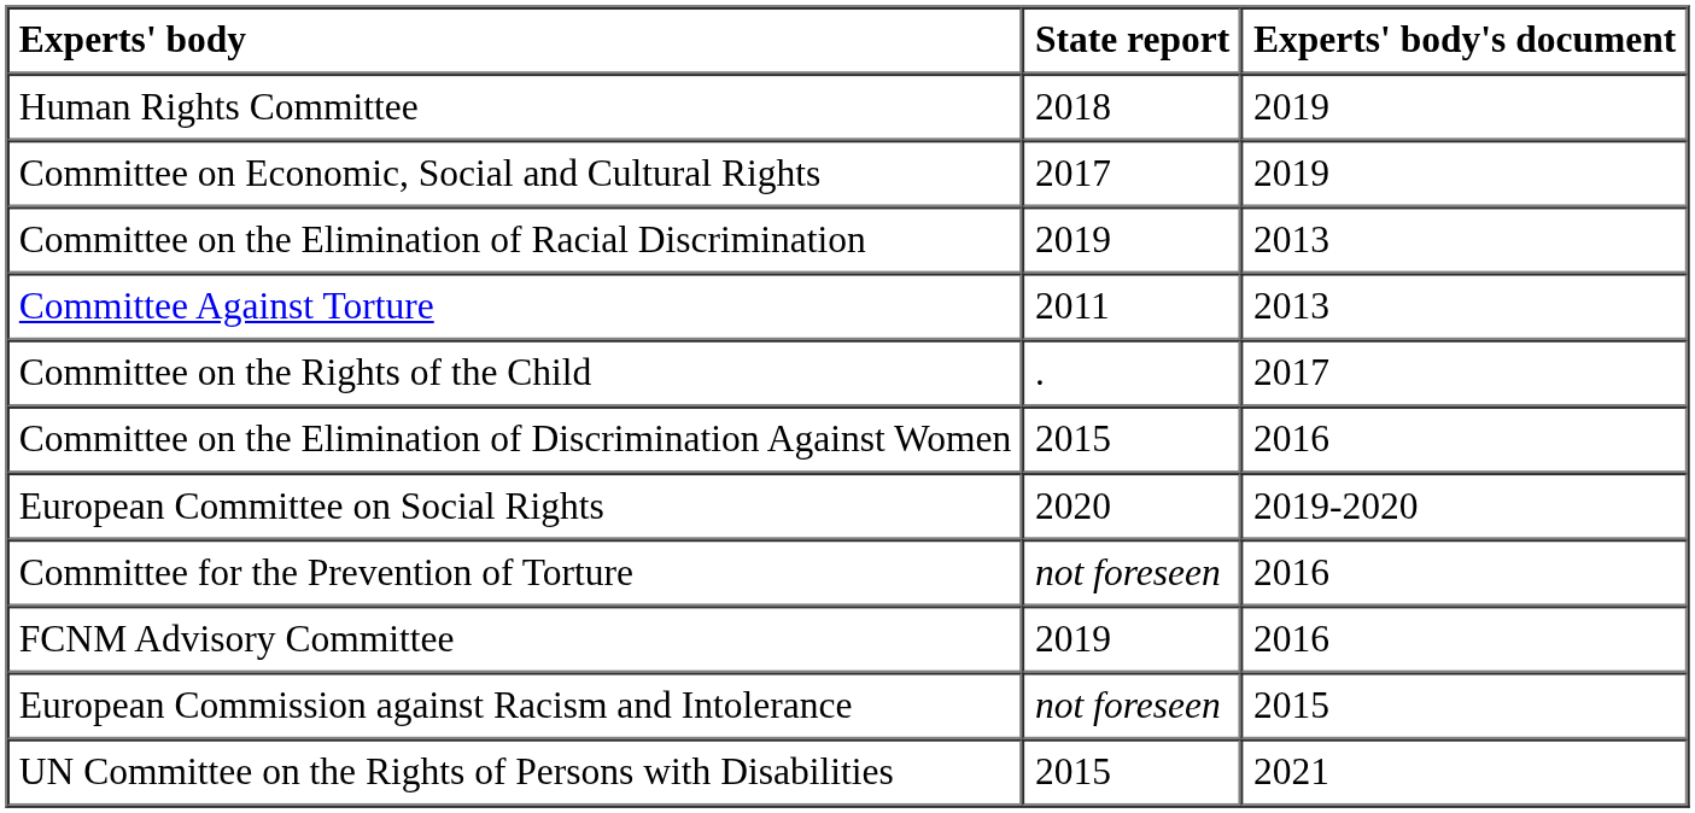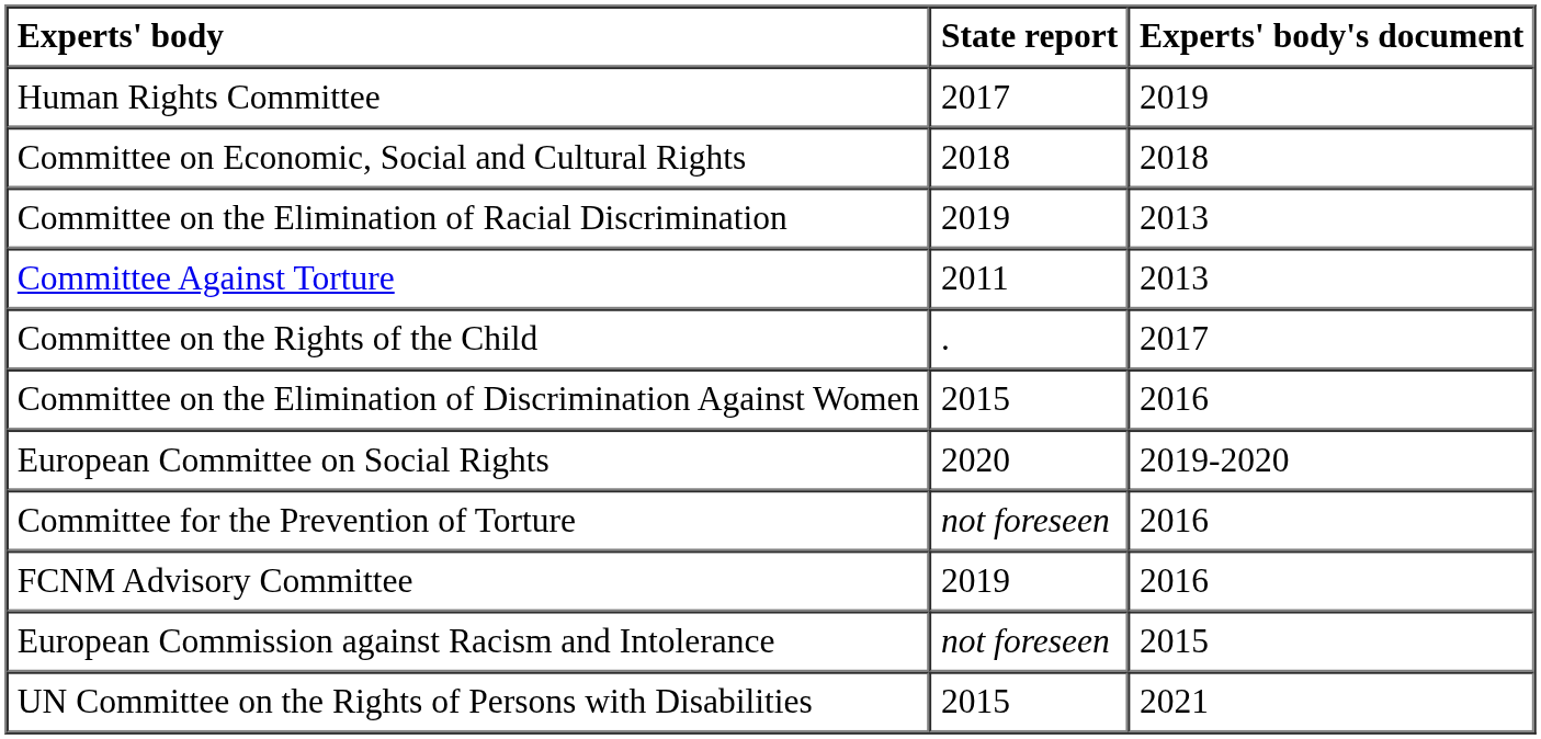 <table border=1 cellpadding=4 cellspacing=0>
 <tr>
 <td><strong>Experts' body</strong></td>
 <td><strong>State report</strong></td>
 <td><strong>Experts' body's document</strong></td>
 </tr>
 <tr>
 <td>Human Rights Committee</td>
-<td>2018</td>
+<td>2017 </td>
 <td>2019</td>
 </tr>
 <tr>
 <td>Committee on Economic, Social and Cultural Rights</td>
-<td>2017 </td>
-<td>2019</td>
+<td>2018</td>
+<td>2018</td>
 </tr>
 <tr>
 <td>Committee on the Elimination of Racial Discrimination</td>
 <td>2019</td>
 <td>2013</td>
 </tr>
 <tr>
 <td><a href='#'>Committee Against Torture</a></td>
 <td>2011</td>
 <td>2013</td>
 </tr>
 <tr>
 <td>Committee on the Rights of the Child</td>
 <td>.</td>
 <td>2017</td>
 </tr>
 <tr>
 <td>Committee on the Elimination of Discrimination Against Women</td>
 <td>2015</td>
 <td>2016</td>
 </tr>
 <tr>
 <td>European Committee on Social Rights</td>
 <td>2020</td>
 <td>2019-2020</td>
 </tr>
 <tr>
 <td>Committee for the Prevention of Torture</td>
 <td><em>not foreseen</em></td>
 <td>2016</td>
 </tr>
 <tr>
 <td>FCNM Advisory Committee</td>
 <td>2019</td>
 <td>2016</td>
 </tr>
 <tr>
 <td>European Commission against Racism and Intolerance</td>
 <td><em>not foreseen</em></td>
 <td>2015</td>
 </tr>
 <tr>
 <td>UN Committee on the Rights of Persons with Disabilities</td>
 <td>2015</td>
 <td>2021</td>
 </tr>
 </table>
